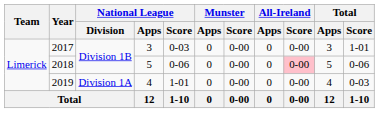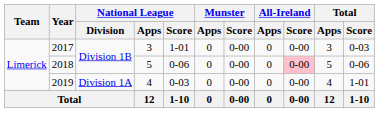 <table class="wikitable" style="text-align:center">
 <tr>
 <th rowspan="2">Team</th>
 <th rowspan="2">Year</th>
 <th colspan="3"><a href='#'>National League</a></th>
 <th colspan="2"><a href='#'>Munster</a></th>
 <th colspan="2"><a href='#'>All-Ireland</a></th>
 <th colspan="2">Total</th>
 </tr>
 <tr>
 <th>Division</th>
 <th>Apps</th>
 <th>Score</th>
 <th>Apps</th>
 <th>Score</th>
 <th>Apps</th>
 <th>Score</th>
 <th>Apps</th>
 <th>Score</th>
 </tr>
 <tr>
 <td rowspan="3"><a href='#'>Limerick</a></td>
 <td>2017</td>
 <td rowspan="2"><a href='#'>Division 1B</a></td>
 <td>3</td>
-<td>0-03</td>
+<td>1-01</td>
 <td>0</td>
 <td>0-00</td>
 <td>0</td>
 <td>0-00</td>
 <td>3</td>
-<td>1-01</td>
+<td>0-03</td>
 </tr>
 <tr>
 <td>2018</td>
 <td>5</td>
 <td>0-06</td>
 <td>0</td>
 <td>0-00</td>
 <td>0</td>
 <td style="background: pink;">0-00</td>
 <td>5</td>
 <td>0-06</td>
 </tr>
 <tr>
 <td>2019</td>
 <td rowspan="1"><a href='#'>Division 1A</a></td>
 <td>4</td>
-<td>1-01</td>
+<td>0-03</td>
 <td>0</td>
 <td>0-00</td>
 <td>0</td>
 <td>0-00</td>
 <td>4</td>
-<td>0-03</td>
+<td>1-01</td>
 </tr>
 <tr>
 <th colspan="3">Total</th>
 <th>12</th>
 <th>1-10</th>
 <th>0</th>
 <th>0-00</th>
 <th>0</th>
 <th>0-00</th>
 <th>12</th>
 <th>1-10</th>
 </tr>
 </table>
